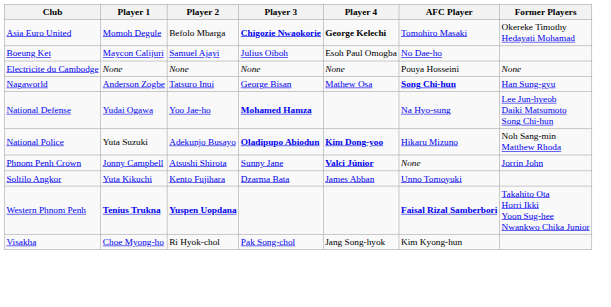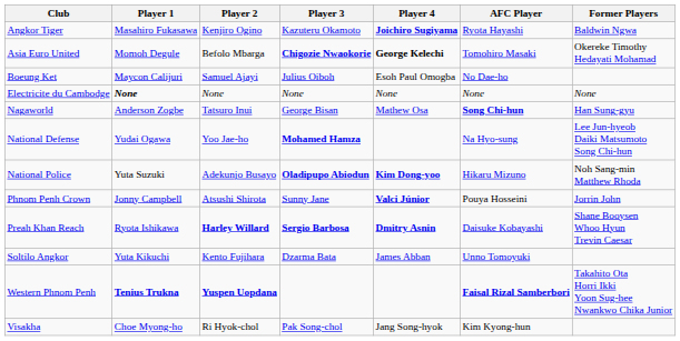 <table class="wikitable" style="font-size:95%;">
 <tr>
 <th>Club</th>
 <th>Player 1</th>
 <th>Player 2</th>
 <th>Player 3</th>
 <th>Player 4</th>
 <th>AFC Player</th>
 <th>Former Players</th>
+</tr>
+<tr>
+<td><a href='#'>Angkor Tiger</a></td>
+<td> <a href='#'>Masahiro Fukasawa</a></td>
+<td> <a href='#'>Kenjiro Ogino</a></td>
+<td> <a href='#'>Kazuteru Okamoto</a></td>
+<td> <strong><a href='#'>Joichiro Sugiyama</a></strong></td>
+<td> <a href='#'>Ryota Hayashi</a></td>
+<td> <a href='#'>Baldwin Ngwa</a></td>
 </tr>
 <tr>
 <td><a href='#'>Asia Euro United</a></td>
 <td> <a href='#'>Momoh Degule</a></td>
 <td> Befolo Mbarga</td>
 <td> <strong><a href='#'>Chigozie Nwaokorie</a></strong></td>
 <td> <strong>George Kelechi</strong></td>
 <td> <a href='#'>Tomohiro Masaki</a></td>
 <td> Okereke Timothy<br> <a href='#'>Hedayati Mohamad</a></td>
 </tr>
 <tr>
 <td><a href='#'>Boeung Ket</a></td>
 <td> <a href='#'>Maycon Calijuri</a></td>
 <td> <a href='#'>Samuel Ajayi</a></td>
 <td> <a href='#'>Julius Oiboh</a></td>
 <td> Esoh Paul Omogba</td>
 <td> <a href='#'>No Dae-ho</a></td>
 <td></td>
 </tr>
 <tr>
 <td><a href='#'>Electricite du Cambodge</a></td>
+<td><strong><em>None</em></strong></td>
 <td><em>None</em></td>
 <td><em>None</em></td>
 <td><em>None</em></td>
 <td><em>None</em></td>
-<td> Pouya Hosseini</td>
 <td><em>None</em></td>
 </tr>
 <tr>
 <td><a href='#'>Nagaworld</a></td>
 <td> <a href='#'>Anderson Zogbe</a></td>
 <td> <a href='#'>Tatsuro Inui</a></td>
 <td> <a href='#'>George Bisan</a></td>
 <td> <a href='#'>Mathew Osa</a></td>
 <td> <strong><a href='#'>Song Chi-hun</a></strong></td>
 <td> <a href='#'>Han Sung-gyu</a></td>
 </tr>
 <tr>
 <td><a href='#'>National Defense</a></td>
 <td> <a href='#'>Yudai Ogawa</a></td>
 <td> <a href='#'>Yoo Jae-ho</a></td>
 <td> <strong><a href='#'>Mohamed Hamza</a></strong></td>
 <td></td>
 <td> <a href='#'>Na Hyo-sung</a></td>
 <td> <a href='#'>Lee Jun-hyeob</a><br>  <a href='#'>Daiki Matsumoto</a> <br>  <a href='#'>Song Chi-hun</a></td>
 </tr>
 <tr>
 <td><a href='#'>National Police</a></td>
 <td> Yuta Suzuki</td>
 <td> <a href='#'>Adekunjo Busayo</a></td>
 <td> <strong><a href='#'>Oladipupo Abiodun</a></strong></td>
 <td> <strong><a href='#'>Kim Dong-yoo</a></strong></td>
 <td> <a href='#'>Hikaru Mizuno</a></td>
 <td> Noh Sang-min<br> <a href='#'>Matthew Rhoda</a></td>
 </tr>
 <tr>
 <td><a href='#'>Phnom Penh Crown</a></td>
 <td> <a href='#'>Jonny Campbell</a></td>
 <td> <a href='#'>Atsushi Shirota</a></td>
 <td> <a href='#'>Sunny Jane</a></td>
 <td> <strong><a href='#'>Valci Júnior</a></strong></td>
-<td><em>None</em></td>
+<td> Pouya Hosseini</td>
 <td> <a href='#'>Jorrin John</a></td>
+</tr>
+<tr>
+<td><a href='#'>Preah Khan Reach</a></td>
+<td> <a href='#'>Ryota Ishikawa</a></td>
+<td> <strong><a href='#'>Harley Willard</a></strong></td>
+<td> <strong><a href='#'>Sergio Barbosa</a></strong></td>
+<td> <strong><a href='#'>Dmitry Asnin</a></strong></td>
+<td> <a href='#'>Daisuke Kobayashi</a></td>
+<td> <a href='#'>Shane Booysen</a><br> <a href='#'>Whoo Hyun</a><br> <a href='#'>Trevin Caesar</a></td>
 </tr>
 <tr>
 <td><a href='#'>Soltilo Angkor</a></td>
 <td> <a href='#'>Yuta Kikuchi</a></td>
 <td> <a href='#'>Kento Fujihara</a></td>
 <td> <a href='#'>Dzarma Bata</a></td>
 <td> <a href='#'>James Abban</a></td>
 <td> <a href='#'>Unno Tomoyuki</a></td>
 <td></td>
 </tr>
 <tr>
 <td><a href='#'>Western Phnom Penh</a></td>
 <td> <strong><a href='#'>Tenius Trukna</a></strong></td>
 <td> <strong><a href='#'>Yuspen Uopdana</a></strong></td>
 <td></td>
 <td></td>
 <td> <strong><a href='#'>Faisal Rizal Samberbori</a></strong></td>
 <td> <a href='#'>Takahito Ota</a><br> <a href='#'>Horri Ikki</a><br> <a href='#'>Yoon Sug-hee</a><br> <a href='#'>Nwankwo Chika Junior</a></td>
 </tr>
 <tr>
 <td><a href='#'>Visakha</a></td>
 <td> <a href='#'>Choe Myong-ho</a></td>
 <td> Ri Hyok-chol</td>
 <td> <a href='#'>Pak Song-chol</a></td>
 <td> Jang Song-hyok</td>
 <td> Kim Kyong-hun</td>
 <td></td>
 </tr>
 </table>
